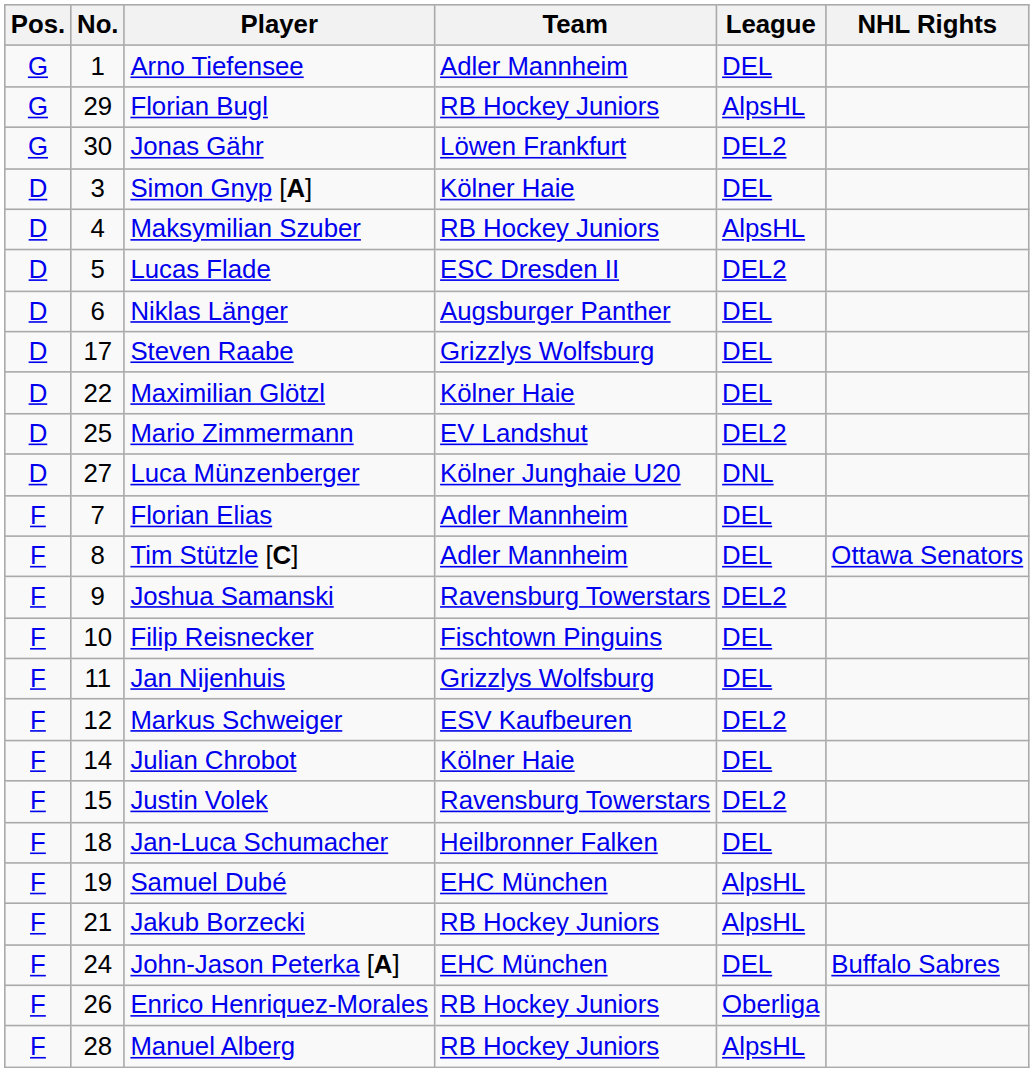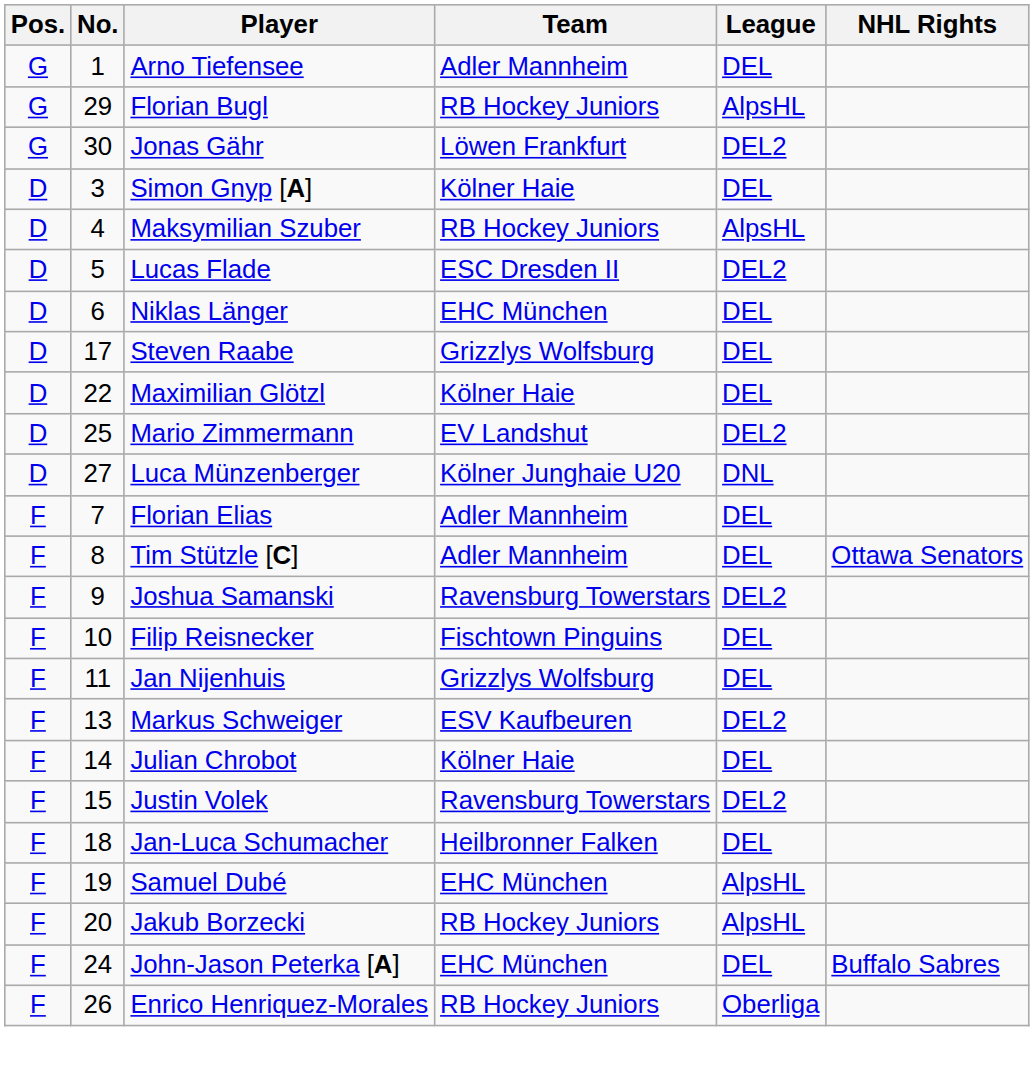 <table class="wikitable sortable">
 <tr>
 <th>Pos.</th>
 <th>No.</th>
 <th>Player</th>
 <th>Team</th>
 <th>League</th>
 <th>NHL Rights</th>
 </tr>
 <tr>
 <td style="text-align:center;"><a href='#'>G</a></td>
 <td style="text-align:center;">1</td>
 <td><a href='#'>Arno Tiefensee</a></td>
 <td> <a href='#'>Adler Mannheim</a></td>
 <td> <a href='#'>DEL</a></td>
 <td></td>
 </tr>
 <tr>
 <td style="text-align:center;"><a href='#'>G</a></td>
 <td style="text-align:center;">29</td>
 <td><a href='#'>Florian Bugl</a></td>
 <td> <a href='#'>RB Hockey Juniors</a></td>
 <td><a href='#'>AlpsHL</a></td>
 <td></td>
 </tr>
 <tr>
 <td style="text-align:center;"><a href='#'>G</a></td>
 <td style="text-align:center;">30</td>
 <td><a href='#'>Jonas Gähr</a></td>
 <td> <a href='#'>Löwen Frankfurt</a></td>
 <td> <a href='#'>DEL2</a></td>
 <td></td>
 </tr>
 <tr>
 <td style="text-align:center;"><a href='#'>D</a></td>
 <td style="text-align:center;">3</td>
 <td><a href='#'>Simon Gnyp</a> [<strong>A</strong>]</td>
 <td> <a href='#'>Kölner Haie</a></td>
 <td> <a href='#'>DEL</a></td>
 <td></td>
 </tr>
 <tr>
 <td style="text-align:center;"><a href='#'>D</a></td>
 <td style="text-align:center;">4</td>
 <td><a href='#'>Maksymilian Szuber</a></td>
 <td> <a href='#'>RB Hockey Juniors</a></td>
 <td><a href='#'>AlpsHL</a></td>
 <td></td>
 </tr>
 <tr>
 <td style="text-align:center;"><a href='#'>D</a></td>
 <td style="text-align:center;">5</td>
 <td><a href='#'>Lucas Flade</a></td>
 <td> <a href='#'>ESC Dresden II</a></td>
 <td> <a href='#'>DEL2</a></td>
 <td></td>
 </tr>
 <tr>
 <td style="text-align:center;"><a href='#'>D</a></td>
 <td style="text-align:center;">6</td>
 <td><a href='#'>Niklas Länger</a></td>
-<td> <a href='#'>Augsburger Panther</a></td>
+<td> <a href='#'>EHC München</a></td>
 <td> <a href='#'>DEL</a></td>
 <td></td>
 </tr>
 <tr>
 <td style="text-align:center;"><a href='#'>D</a></td>
 <td style="text-align:center;">17</td>
 <td><a href='#'>Steven Raabe</a></td>
 <td> <a href='#'>Grizzlys Wolfsburg</a></td>
 <td> <a href='#'>DEL</a></td>
 <td></td>
 </tr>
 <tr>
 <td style="text-align:center;"><a href='#'>D</a></td>
 <td style="text-align:center;">22</td>
 <td><a href='#'>Maximilian Glötzl</a></td>
 <td> <a href='#'>Kölner Haie</a></td>
 <td> <a href='#'>DEL</a></td>
 <td></td>
 </tr>
 <tr>
 <td style="text-align:center;"><a href='#'>D</a></td>
 <td style="text-align:center;">25</td>
 <td><a href='#'>Mario Zimmermann</a></td>
 <td> <a href='#'>EV Landshut</a></td>
 <td> <a href='#'>DEL2</a></td>
 <td></td>
 </tr>
 <tr>
 <td style="text-align:center;"><a href='#'>D</a></td>
 <td style="text-align:center;">27</td>
 <td><a href='#'>Luca Münzenberger</a></td>
 <td> <a href='#'>Kölner Junghaie U20</a></td>
 <td> <a href='#'>DNL</a></td>
 <td></td>
 </tr>
 <tr>
 <td style="text-align:center;"><a href='#'>F</a></td>
 <td style="text-align:center;">7</td>
 <td><a href='#'>Florian Elias</a></td>
 <td> <a href='#'>Adler Mannheim</a></td>
 <td> <a href='#'>DEL</a></td>
 <td></td>
 </tr>
 <tr>
 <td style="text-align:center;"><a href='#'>F</a></td>
 <td style="text-align:center;">8</td>
 <td><a href='#'>Tim Stützle</a> [<strong>C</strong>]</td>
 <td> <a href='#'>Adler Mannheim</a></td>
 <td> <a href='#'>DEL</a></td>
 <td><a href='#'>Ottawa Senators</a></td>
 </tr>
 <tr>
 <td style="text-align:center;"><a href='#'>F</a></td>
 <td style="text-align:center;">9</td>
 <td><a href='#'>Joshua Samanski</a></td>
 <td> <a href='#'>Ravensburg Towerstars</a></td>
 <td> <a href='#'>DEL2</a></td>
 <td></td>
 </tr>
 <tr>
 <td style="text-align:center;"><a href='#'>F</a></td>
 <td style="text-align:center;">10</td>
 <td><a href='#'>Filip Reisnecker</a></td>
 <td> <a href='#'>Fischtown Pinguins</a></td>
 <td> <a href='#'>DEL</a></td>
 <td></td>
 </tr>
 <tr>
 <td style="text-align:center;"><a href='#'>F</a></td>
 <td style="text-align:center;">11</td>
 <td><a href='#'>Jan Nijenhuis</a></td>
 <td> <a href='#'>Grizzlys Wolfsburg</a></td>
 <td> <a href='#'>DEL</a></td>
 <td></td>
 </tr>
 <tr>
 <td style="text-align:center;"><a href='#'>F</a></td>
-<td style="text-align:center;">12</td>
+<td style="text-align:center;">13</td>
 <td><a href='#'>Markus Schweiger</a></td>
 <td> <a href='#'>ESV Kaufbeuren</a></td>
 <td> <a href='#'>DEL2</a></td>
 <td></td>
 </tr>
 <tr>
 <td style="text-align:center;"><a href='#'>F</a></td>
 <td style="text-align:center;">14</td>
 <td><a href='#'>Julian Chrobot</a></td>
 <td> <a href='#'>Kölner Haie</a></td>
 <td> <a href='#'>DEL</a></td>
 <td></td>
 </tr>
 <tr>
 <td style="text-align:center;"><a href='#'>F</a></td>
 <td style="text-align:center;">15</td>
 <td><a href='#'>Justin Volek</a></td>
 <td> <a href='#'>Ravensburg Towerstars</a></td>
 <td> <a href='#'>DEL2</a></td>
 <td></td>
 </tr>
 <tr>
 <td style="text-align:center;"><a href='#'>F</a></td>
 <td style="text-align:center;">18</td>
 <td><a href='#'>Jan-Luca Schumacher</a></td>
 <td> <a href='#'>Heilbronner Falken</a></td>
 <td> <a href='#'>DEL</a></td>
 <td></td>
 </tr>
 <tr>
 <td style="text-align:center;"><a href='#'>F</a></td>
 <td style="text-align:center;">19</td>
 <td><a href='#'>Samuel Dubé</a></td>
 <td> <a href='#'>EHC München</a></td>
 <td><a href='#'>AlpsHL</a></td>
 <td></td>
 </tr>
 <tr>
 <td style="text-align:center;"><a href='#'>F</a></td>
-<td style="text-align:center;">21</td>
+<td style="text-align:center;">20</td>
 <td><a href='#'>Jakub Borzecki</a></td>
 <td> <a href='#'>RB Hockey Juniors</a></td>
 <td><a href='#'>AlpsHL</a></td>
 <td></td>
 </tr>
 <tr>
 <td style="text-align:center;"><a href='#'>F</a></td>
 <td style="text-align:center;">24</td>
 <td><a href='#'>John-Jason Peterka</a> [<strong>A</strong>]</td>
 <td> <a href='#'>EHC München</a></td>
 <td> <a href='#'>DEL</a></td>
 <td><a href='#'>Buffalo Sabres</a></td>
 </tr>
 <tr>
 <td style="text-align:center;"><a href='#'>F</a></td>
 <td style="text-align:center;">26</td>
 <td><a href='#'>Enrico Henriquez-Morales</a></td>
 <td> <a href='#'>RB Hockey Juniors</a></td>
 <td> <a href='#'>Oberliga</a></td>
 <td></td>
 </tr>
-<tr>
-<td style="text-align:center;"><a href='#'>F</a></td>
-<td style="text-align:center;">28</td>
-<td><a href='#'>Manuel Alberg</a></td>
-<td> <a href='#'>RB Hockey Juniors</a></td>
-<td><a href='#'>AlpsHL</a></td>
-<td></td>
-</tr>
 </table>
